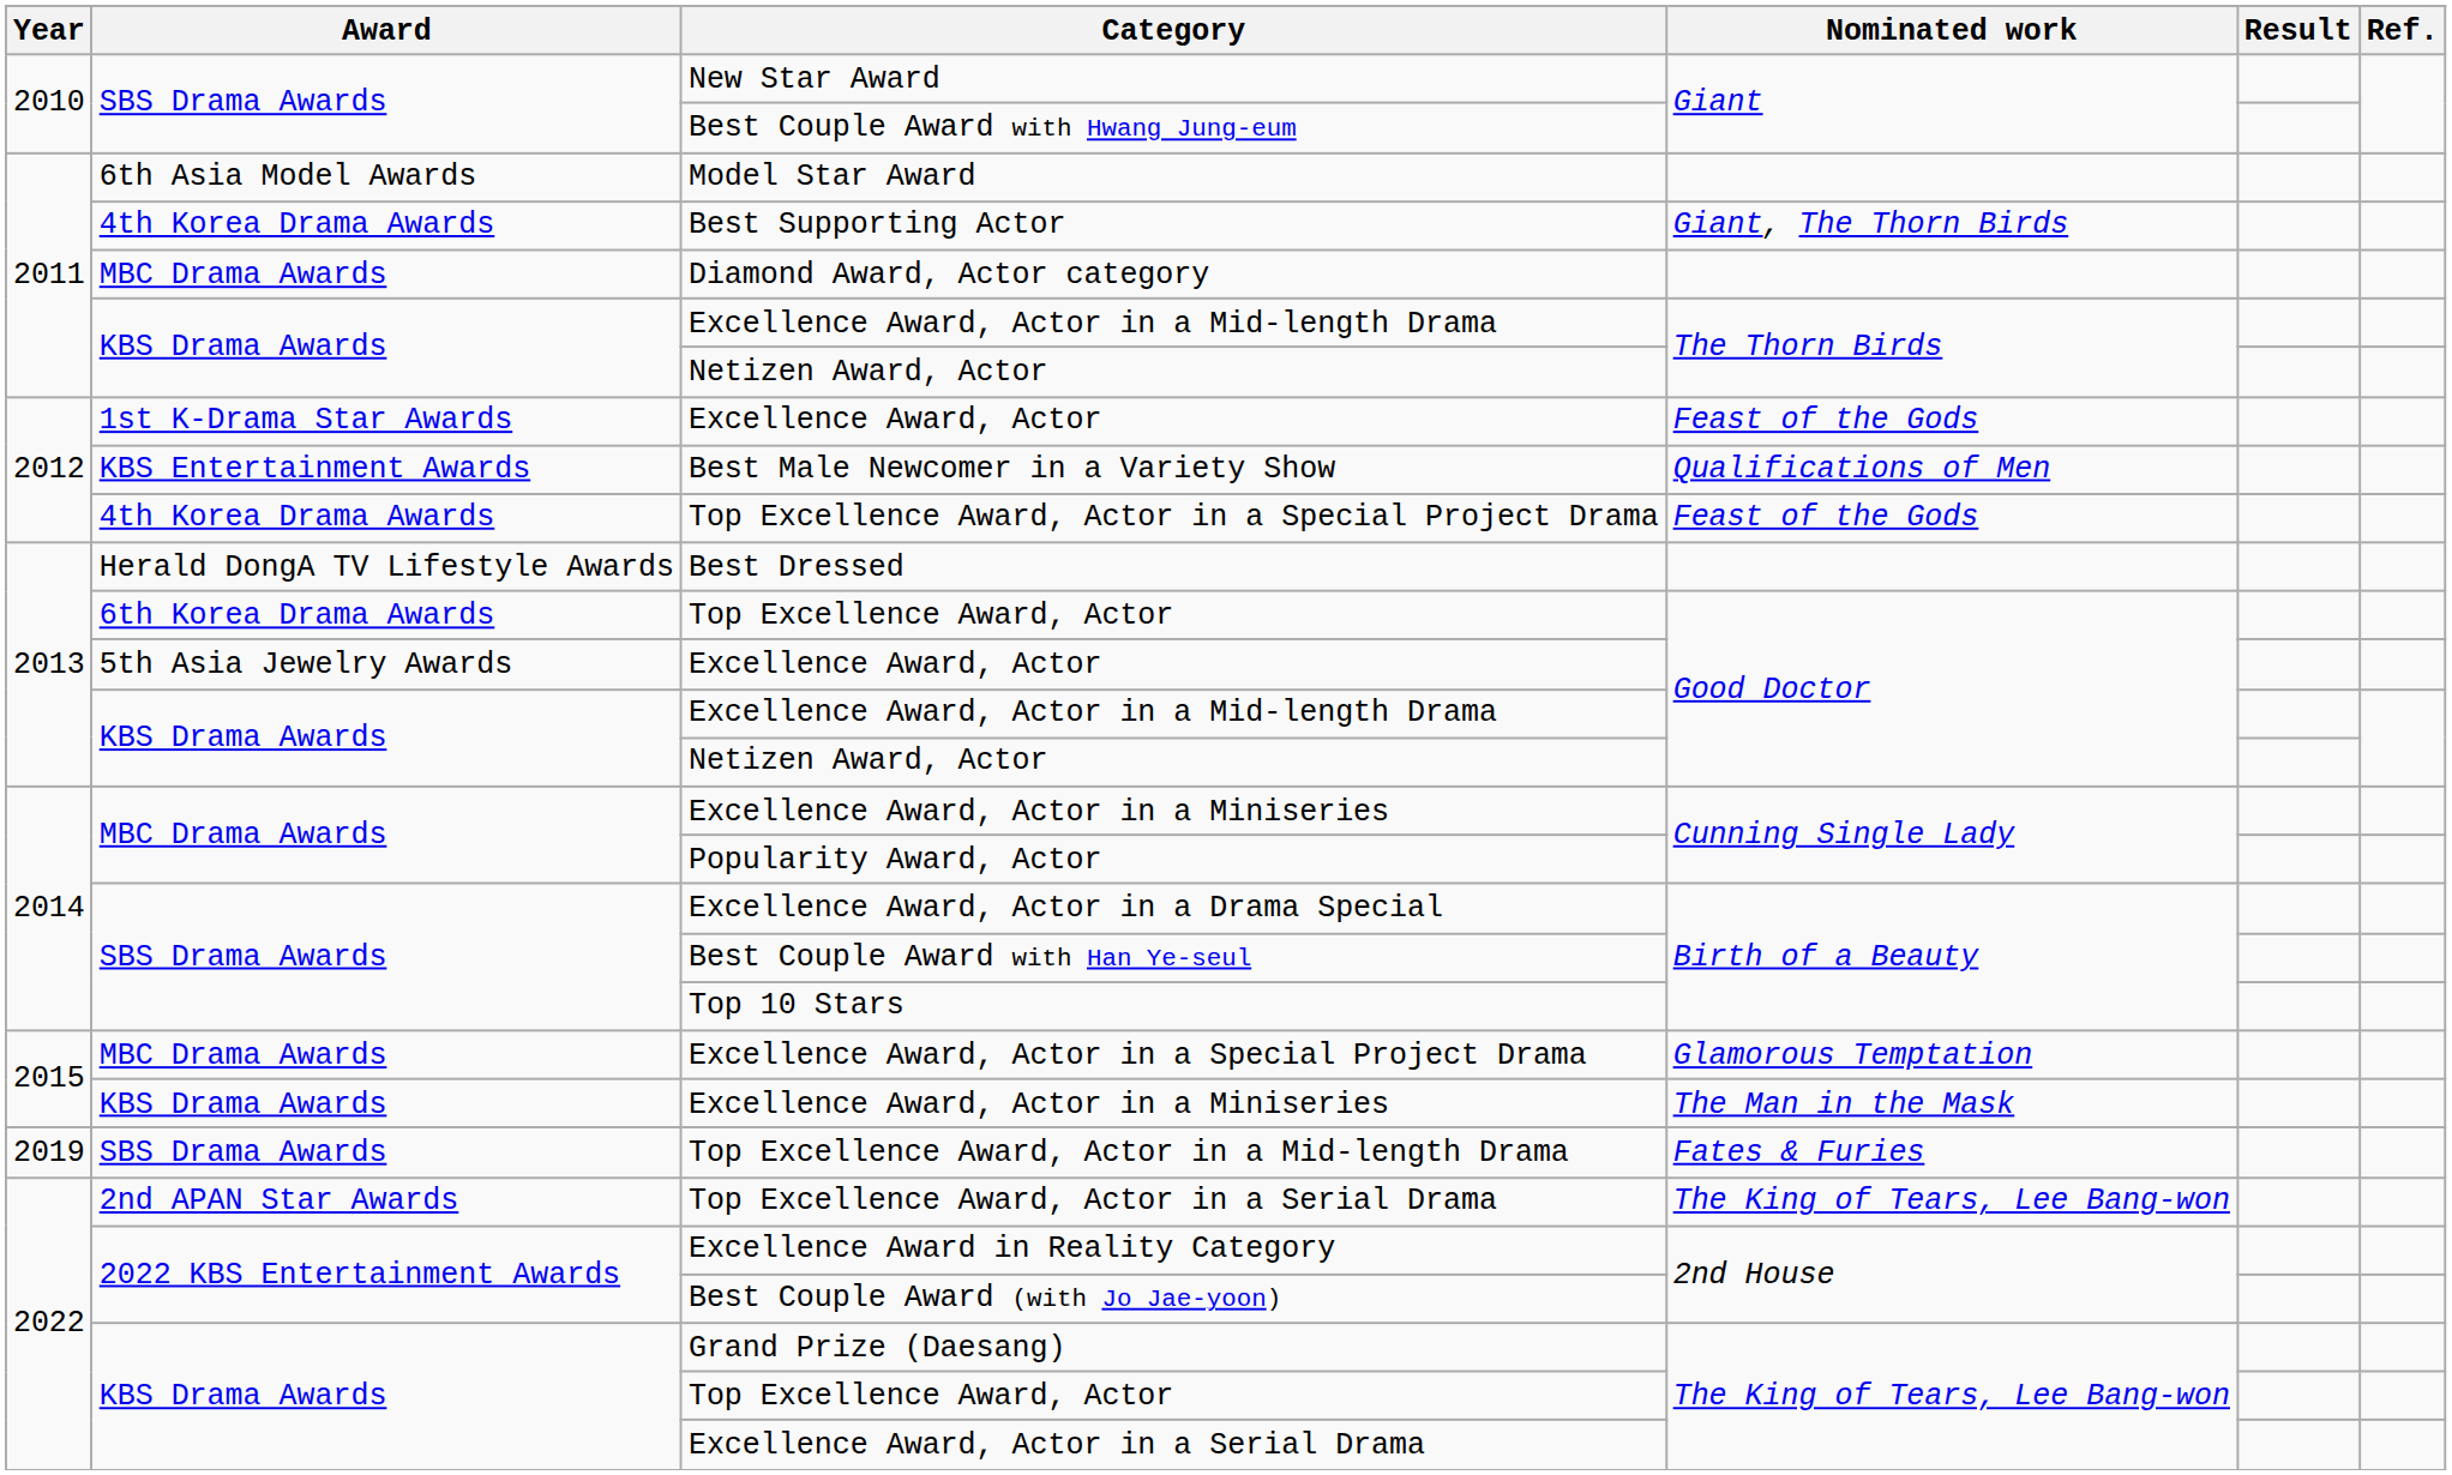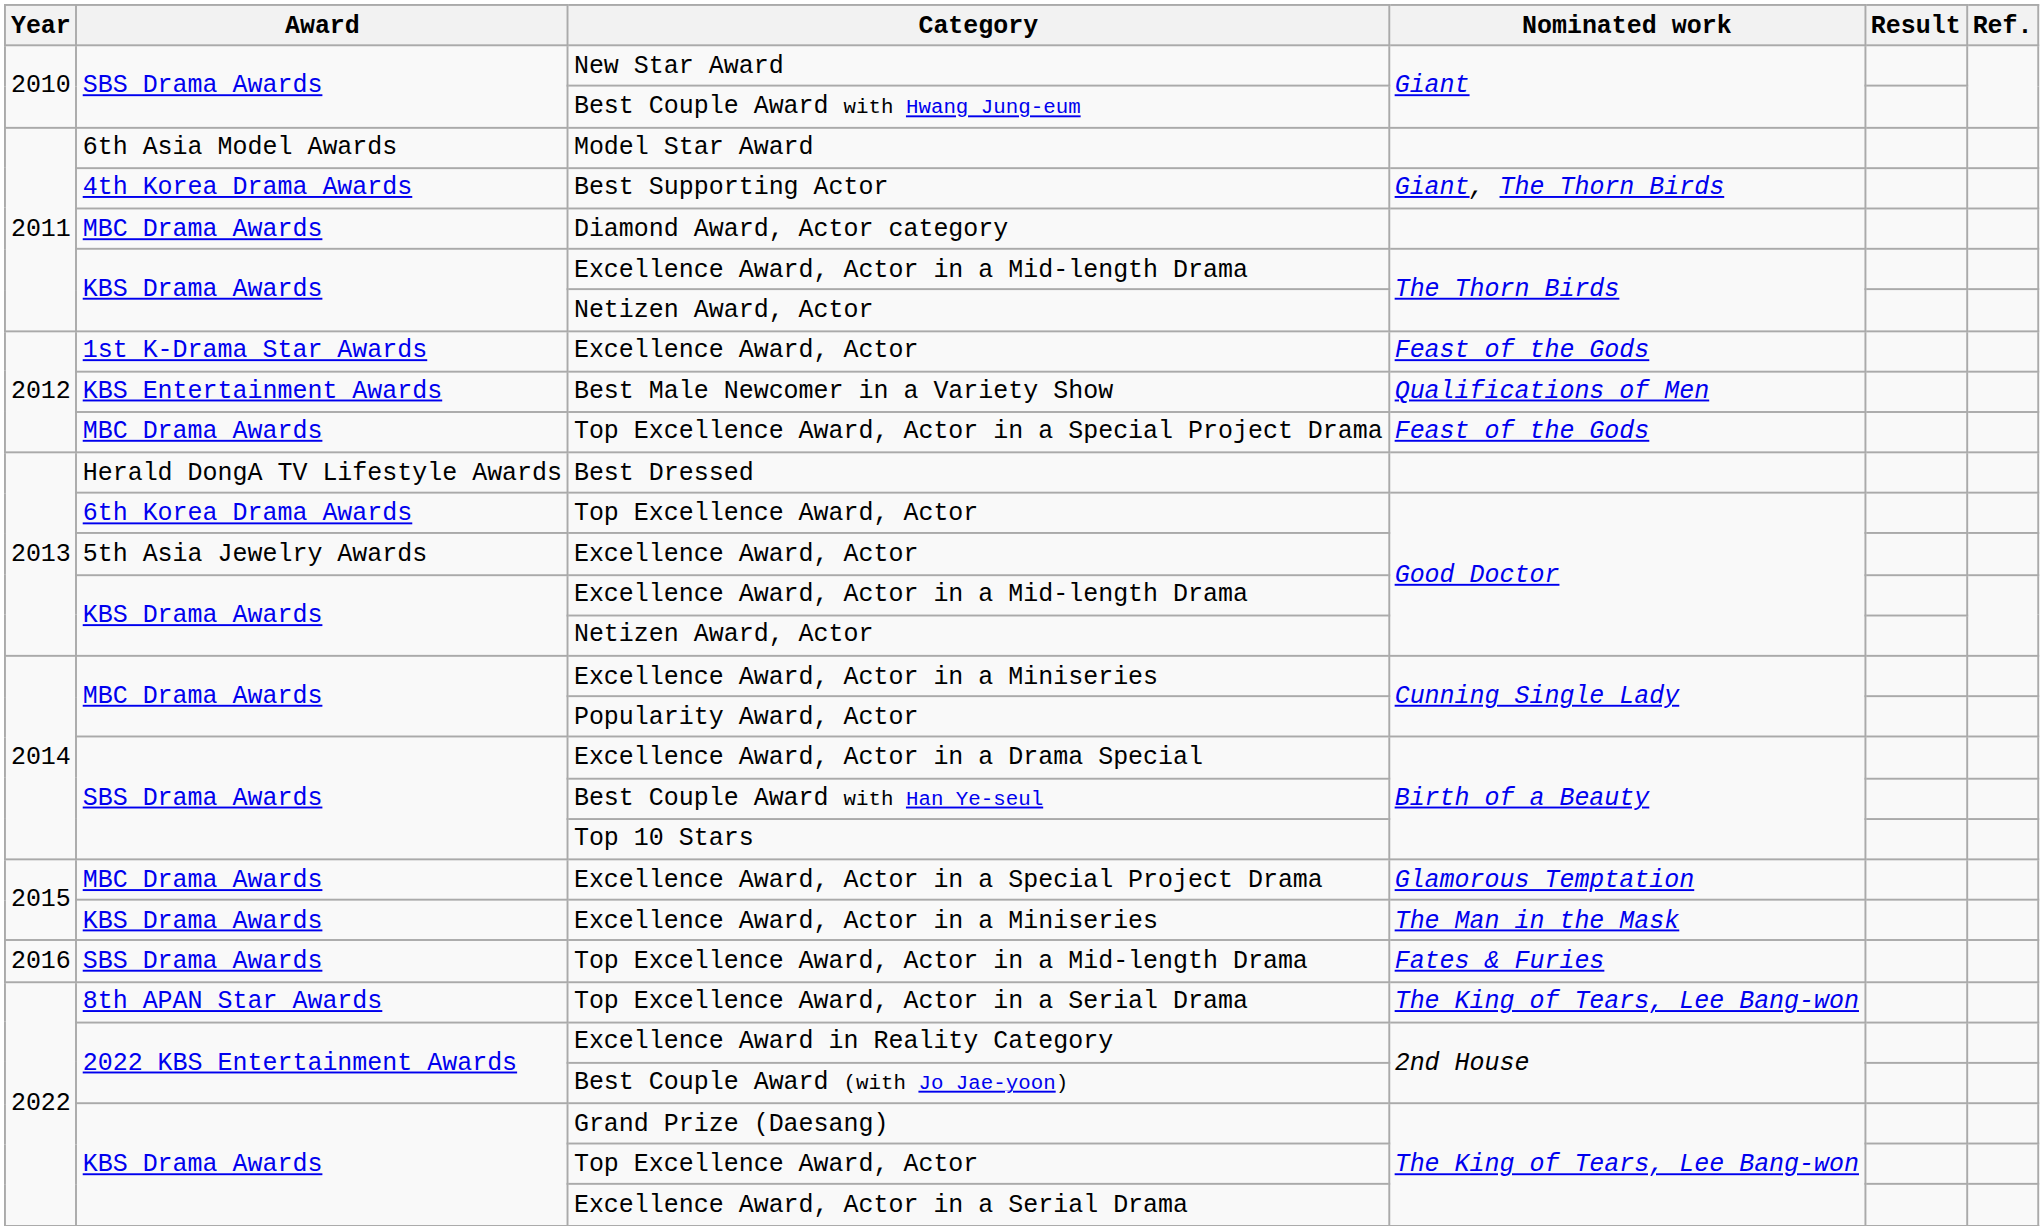 <table class="wikitable">
 <tr>
 <th>Year</th>
 <th>Award</th>
 <th>Category</th>
 <th>Nominated work</th>
 <th>Result</th>
 <th>Ref.</th>
 </tr>
 <tr>
 <td rowspan=2>2010</td>
 <td rowspan=2><a href='#'>SBS Drama Awards</a></td>
 <td>New Star Award</td>
 <td rowspan=2><em><a href='#'>Giant</a></em></td>
 <td></td>
 <td rowspan=2></td>
 </tr>
 <tr>
 <td>Best Couple Award <small>with <a href='#'>Hwang Jung-eum</a></small></td>
 <td></td>
 </tr>
 <tr>
 <td rowspan=5>2011</td>
 <td>6th Asia Model Awards</td>
 <td>Model Star Award</td>
 <td></td>
 <td></td>
 <td></td>
 </tr>
 <tr>
 <td><a href='#'>4th Korea Drama Awards</a></td>
 <td>Best Supporting Actor</td>
 <td><em><a href='#'>Giant</a>, <a href='#'>The Thorn Birds</a></em></td>
 <td></td>
 <td></td>
 </tr>
 <tr>
 <td><a href='#'>MBC Drama Awards</a></td>
 <td>Diamond Award, Actor category</td>
 <td></td>
 <td></td>
 <td></td>
 </tr>
 <tr>
 <td rowspan=2><a href='#'>KBS Drama Awards</a></td>
 <td>Excellence Award, Actor in a Mid-length Drama</td>
 <td rowspan=2><em><a href='#'>The Thorn Birds</a></em></td>
 <td></td>
 <td></td>
 </tr>
 <tr>
 <td>Netizen Award, Actor</td>
 <td></td>
 <td></td>
 </tr>
 <tr>
 <td rowspan=3>2012</td>
 <td><a href='#'>1st K-Drama Star Awards</a></td>
 <td>Excellence Award, Actor</td>
 <td><em><a href='#'>Feast of the Gods</a></em></td>
 <td></td>
 <td></td>
 </tr>
 <tr>
 <td><a href='#'>KBS Entertainment Awards</a></td>
 <td>Best Male Newcomer in a Variety Show</td>
 <td><em><a href='#'>Qualifications of Men</a></em></td>
 <td></td>
 <td></td>
 </tr>
 <tr>
-<td><a href='#'>4th Korea Drama Awards</a></td>
+<td><a href='#'>MBC Drama Awards</a></td>
 <td>Top Excellence Award, Actor in a Special Project Drama</td>
 <td><em><a href='#'>Feast of the Gods</a></em></td>
 <td></td>
 <td></td>
 </tr>
 <tr>
 <td rowspan=5>2013</td>
 <td>Herald DongA TV Lifestyle Awards</td>
 <td>Best Dressed</td>
 <td></td>
 <td></td>
 <td></td>
 </tr>
 <tr>
 <td><a href='#'>6th Korea Drama Awards</a></td>
 <td>Top Excellence Award, Actor</td>
 <td rowspan=4><em><a href='#'>Good Doctor</a></em></td>
 <td></td>
 <td></td>
 </tr>
 <tr>
 <td>5th Asia Jewelry Awards</td>
 <td>Excellence Award, Actor</td>
 <td></td>
 <td></td>
 </tr>
 <tr>
 <td rowspan=2><a href='#'>KBS Drama Awards</a></td>
 <td>Excellence Award, Actor in a Mid-length Drama</td>
 <td></td>
 <td rowspan=2></td>
 </tr>
 <tr>
 <td>Netizen Award, Actor</td>
 <td></td>
 </tr>
 <tr>
 <td rowspan=5>2014</td>
 <td rowspan=2><a href='#'>MBC Drama Awards</a></td>
 <td>Excellence Award, Actor in a Miniseries</td>
 <td rowspan=2><em><a href='#'>Cunning Single Lady</a></em></td>
 <td></td>
 <td></td>
 </tr>
 <tr>
 <td>Popularity Award, Actor</td>
 <td></td>
 <td></td>
 </tr>
 <tr>
 <td rowspan=3><a href='#'>SBS Drama Awards</a></td>
 <td>Excellence Award, Actor in a Drama Special</td>
 <td rowspan=3><em><a href='#'>Birth of a Beauty</a></em></td>
 <td></td>
 <td></td>
 </tr>
 <tr>
 <td>Best Couple Award <small>with <a href='#'>Han Ye-seul</a></small></td>
 <td></td>
 <td></td>
 </tr>
 <tr>
 <td>Top 10 Stars</td>
 <td></td>
 <td></td>
 </tr>
 <tr>
 <td rowspan=2>2015</td>
 <td><a href='#'>MBC Drama Awards</a></td>
 <td>Excellence Award, Actor in a Special Project Drama</td>
 <td><em><a href='#'>Glamorous Temptation</a></em></td>
 <td></td>
 <td></td>
 </tr>
 <tr>
 <td><a href='#'>KBS Drama Awards</a></td>
 <td>Excellence Award, Actor in a Miniseries</td>
 <td><em><a href='#'>The Man in the Mask</a></em></td>
 <td></td>
 <td></td>
 </tr>
 <tr>
-<td>2019</td>
+<td>2016</td>
 <td><a href='#'>SBS Drama Awards</a></td>
 <td>Top Excellence Award, Actor in a Mid-length Drama</td>
 <td><em><a href='#'>Fates & Furies</a></em></td>
 <td></td>
 <td></td>
 </tr>
 <tr>
 <td rowspan="6">2022</td>
-<td><a href='#'>2nd APAN Star Awards</a></td>
+<td><a href='#'>8th APAN Star Awards</a></td>
 <td>Top Excellence Award, Actor in a Serial Drama</td>
 <td><em><a href='#'>The King of Tears, Lee Bang-won</a></em></td>
 <td></td>
 <td></td>
 </tr>
 <tr>
 <td rowspan="2"><a href='#'>2022 KBS Entertainment Awards</a></td>
 <td>Excellence Award in Reality Category</td>
 <td rowspan="2"><em>2nd House</em></td>
 <td></td>
 <td></td>
 </tr>
 <tr>
 <td>Best Couple Award  <small>(with <a href='#'>Jo Jae-yoon</a>)</small></td>
 <td></td>
 <td></td>
 </tr>
 <tr>
 <td rowspan="3"><a href='#'>KBS Drama Awards</a></td>
 <td>Grand Prize (Daesang)</td>
 <td rowspan="3"><em><a href='#'>The King of Tears, Lee Bang-won</a></em></td>
 <td></td>
 <td></td>
 </tr>
 <tr>
 <td>Top Excellence Award, Actor</td>
 <td></td>
 <td></td>
 </tr>
 <tr>
 <td>Excellence Award, Actor in a Serial Drama</td>
 <td></td>
 <td></td>
 </tr>
 <tr>
 </tr>
 </table>
